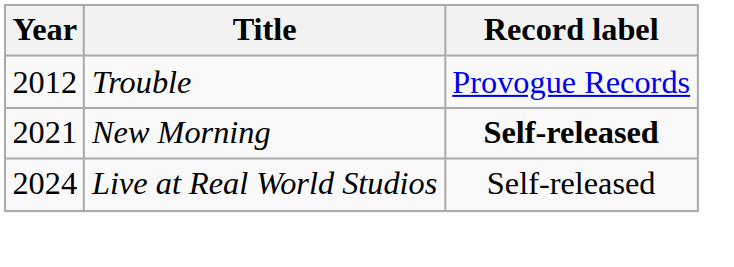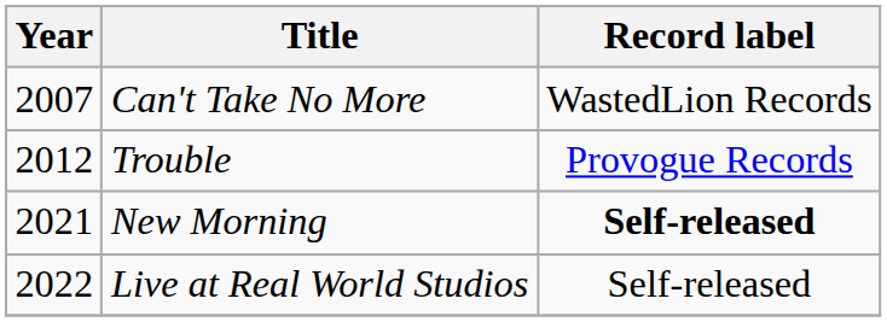 <table class="wikitable sortable">
 <tr>
 <th>Year</th>
 <th>Title</th>
 <th>Record label</th>
+</tr>
+<tr>
+<td>2007</td>
+<td><em>Can't Take No More</em></td>
+<td style="text-align:center;">WastedLion Records</td>
 </tr>
 <tr>
 <td>2012</td>
 <td><em>Trouble</em></td>
 <td style="text-align:center;"><a href='#'>Provogue Records</a></td>
 </tr>
 <tr>
 <td>2021</td>
 <td><em>New Morning</em></td>
 <td style="text-align:center;"><strong>Self-released</strong></td>
 </tr>
 <tr>
-<td>2024</td>
+<td>2022</td>
 <td><em>Live at Real World Studios</em></td>
 <td style="text-align:center;">Self-released</td>
 </tr>
 <tr>
 </tr>
 </table>
